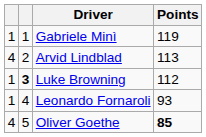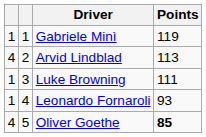 <table class="wikitable" style="font-size: 85%;">
 <tr>
 <th></th>
 <th></th>
 <th>Driver</th>
 <th>Points</th>
 </tr>
 <tr>
 <td align="left"> 1</td>
 <td align="center">1</td>
 <td> <a href='#'>Gabriele Minì</a></td>
 <td>119</td>
 </tr>
 <tr>
 <td align="left"> 4</td>
 <td align="center">2</td>
 <td> <a href='#'>Arvid Lindblad</a></td>
 <td>113</td>
 </tr>
 <tr>
 <td align="left"> 1</td>
-<td align="center"><strong>3</strong></td>
+<td align="center">3</td>
 <td> <a href='#'>Luke Browning</a></td>
-<td>112</td>
+<td>111</td>
 </tr>
 <tr>
 <td align="left"> 1</td>
 <td align="center">4</td>
 <td> <a href='#'>Leonardo Fornaroli</a></td>
 <td>93</td>
 </tr>
 <tr>
 <td align="left"> 4</td>
 <td align="center">5</td>
 <td> <a href='#'>Oliver Goethe</a></td>
 <td><strong>85</strong></td>
 </tr>
 </table>
